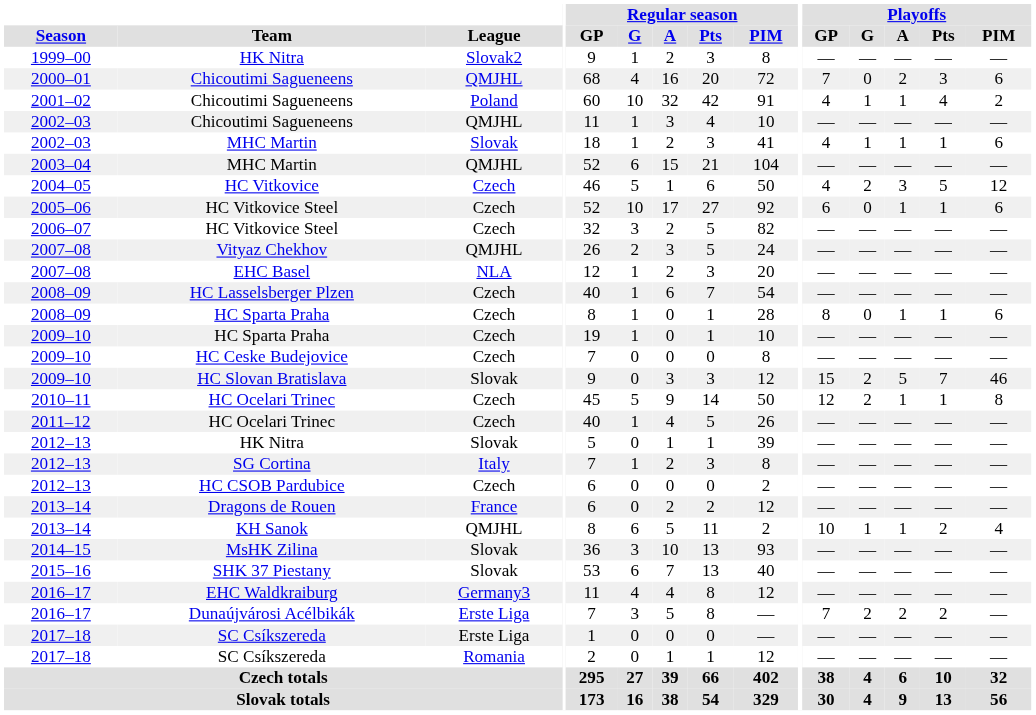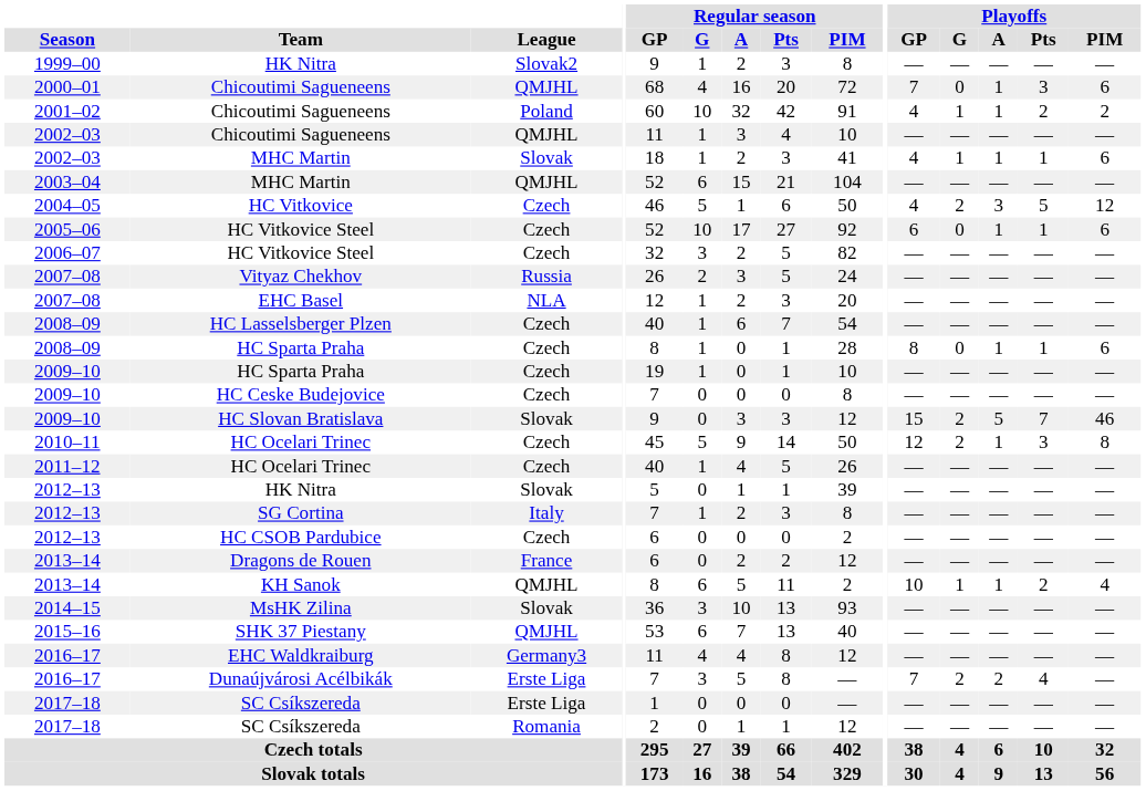 <table border="0" cellpadding="1" cellspacing="0" style="text-align:center; width:60em">
 <tr bgcolor="#e0e0e0">
 <th colspan="3" bgcolor="#ffffff"></th>
 <th rowspan="99" bgcolor="#ffffff"></th>
 <th colspan="5"><a href='#'>Regular season</a></th>
 <th rowspan="99" bgcolor="#ffffff"></th>
 <th colspan="5"><a href='#'>Playoffs</a></th>
 </tr>
 <tr bgcolor="#e0e0e0">
 <th><a href='#'>Season</a></th>
 <th>Team</th>
 <th>League</th>
 <th>GP</th>
 <th><a href='#'>G</a></th>
 <th><a href='#'>A</a></th>
 <th><a href='#'>Pts</a></th>
 <th><a href='#'>PIM</a></th>
 <th>GP</th>
 <th>G</th>
 <th>A</th>
 <th>Pts</th>
 <th>PIM</th>
 </tr>
 <tr>
 <td><a href='#'>1999–00</a></td>
 <td><a href='#'>HK Nitra</a></td>
 <td><a href='#'>Slovak2</a></td>
 <td>9</td>
 <td>1</td>
 <td>2</td>
 <td>3</td>
 <td>8</td>
 <td>—</td>
 <td>—</td>
 <td>—</td>
 <td>—</td>
 <td>—</td>
 </tr>
 <tr bgcolor="#f0f0f0">
 <td><a href='#'>2000–01</a></td>
 <td><a href='#'>Chicoutimi Sagueneens</a></td>
 <td><a href='#'>QMJHL</a></td>
 <td>68</td>
 <td>4</td>
 <td>16</td>
 <td>20</td>
 <td>72</td>
 <td>7</td>
 <td>0</td>
-<td>2</td>
+<td>1</td>
 <td>3</td>
 <td>6</td>
 </tr>
 <tr>
 <td><a href='#'>2001–02</a></td>
 <td>Chicoutimi Sagueneens</td>
 <td><a href='#'>Poland</a></td>
 <td>60</td>
 <td>10</td>
 <td>32</td>
 <td>42</td>
 <td>91</td>
 <td>4</td>
 <td>1</td>
 <td>1</td>
-<td>4</td>
+<td>2</td>
 <td>2</td>
 </tr>
 <tr bgcolor="#f0f0f0">
 <td><a href='#'>2002–03</a></td>
 <td>Chicoutimi Sagueneens</td>
 <td>QMJHL</td>
 <td>11</td>
 <td>1</td>
 <td>3</td>
 <td>4</td>
 <td>10</td>
 <td>—</td>
 <td>—</td>
 <td>—</td>
 <td>—</td>
 <td>—</td>
 </tr>
 <tr>
 <td><a href='#'>2002–03</a></td>
 <td><a href='#'>MHC Martin</a></td>
 <td><a href='#'>Slovak</a></td>
 <td>18</td>
 <td>1</td>
 <td>2</td>
 <td>3</td>
 <td>41</td>
 <td>4</td>
 <td>1</td>
 <td>1</td>
 <td>1</td>
 <td>6</td>
 </tr>
 <tr bgcolor="#f0f0f0">
 <td><a href='#'>2003–04</a></td>
 <td>MHC Martin</td>
 <td>QMJHL</td>
 <td>52</td>
 <td>6</td>
 <td>15</td>
 <td>21</td>
 <td>104</td>
 <td>—</td>
 <td>—</td>
 <td>—</td>
 <td>—</td>
 <td>—</td>
 </tr>
 <tr>
 <td><a href='#'>2004–05</a></td>
 <td><a href='#'>HC Vitkovice</a></td>
 <td><a href='#'>Czech</a></td>
 <td>46</td>
 <td>5</td>
 <td>1</td>
 <td>6</td>
 <td>50</td>
 <td>4</td>
 <td>2</td>
 <td>3</td>
 <td>5</td>
 <td>12</td>
 </tr>
 <tr bgcolor="#f0f0f0">
 <td><a href='#'>2005–06</a></td>
 <td>HC Vitkovice Steel</td>
 <td>Czech</td>
 <td>52</td>
 <td>10</td>
 <td>17</td>
 <td>27</td>
 <td>92</td>
 <td>6</td>
 <td>0</td>
 <td>1</td>
 <td>1</td>
 <td>6</td>
 </tr>
 <tr>
 <td><a href='#'>2006–07</a></td>
 <td>HC Vitkovice Steel</td>
 <td>Czech</td>
 <td>32</td>
 <td>3</td>
 <td>2</td>
 <td>5</td>
 <td>82</td>
 <td>—</td>
 <td>—</td>
 <td>—</td>
 <td>—</td>
 <td>—</td>
 </tr>
 <tr bgcolor="#f0f0f0">
 <td><a href='#'>2007–08</a></td>
 <td><a href='#'>Vityaz Chekhov</a></td>
-<td>QMJHL</td>
+<td><a href='#'>Russia</a></td>
 <td>26</td>
 <td>2</td>
 <td>3</td>
 <td>5</td>
 <td>24</td>
 <td>—</td>
 <td>—</td>
 <td>—</td>
 <td>—</td>
 <td>—</td>
 </tr>
 <tr>
 <td><a href='#'>2007–08</a></td>
 <td><a href='#'>EHC Basel</a></td>
 <td><a href='#'>NLA</a></td>
 <td>12</td>
 <td>1</td>
 <td>2</td>
 <td>3</td>
 <td>20</td>
 <td>—</td>
 <td>—</td>
 <td>—</td>
 <td>—</td>
 <td>—</td>
 </tr>
 <tr bgcolor="#f0f0f0">
 <td><a href='#'>2008–09</a></td>
 <td><a href='#'>HC Lasselsberger Plzen</a></td>
 <td>Czech</td>
 <td>40</td>
 <td>1</td>
 <td>6</td>
 <td>7</td>
 <td>54</td>
 <td>—</td>
 <td>—</td>
 <td>—</td>
 <td>—</td>
 <td>—</td>
 </tr>
 <tr>
 <td><a href='#'>2008–09</a></td>
 <td><a href='#'>HC Sparta Praha</a></td>
 <td>Czech</td>
 <td>8</td>
 <td>1</td>
 <td>0</td>
 <td>1</td>
 <td>28</td>
 <td>8</td>
 <td>0</td>
 <td>1</td>
 <td>1</td>
 <td>6</td>
 </tr>
 <tr bgcolor="#f0f0f0">
 <td><a href='#'>2009–10</a></td>
 <td>HC Sparta Praha</td>
 <td>Czech</td>
 <td>19</td>
 <td>1</td>
 <td>0</td>
 <td>1</td>
 <td>10</td>
 <td>—</td>
 <td>—</td>
 <td>—</td>
 <td>—</td>
 <td>—</td>
 </tr>
 <tr>
 <td><a href='#'>2009–10</a></td>
 <td><a href='#'>HC Ceske Budejovice</a></td>
 <td>Czech</td>
 <td>7</td>
 <td>0</td>
 <td>0</td>
 <td>0</td>
 <td>8</td>
 <td>—</td>
 <td>—</td>
 <td>—</td>
 <td>—</td>
 <td>—</td>
 </tr>
 <tr bgcolor="#f0f0f0">
 <td><a href='#'>2009–10</a></td>
 <td><a href='#'>HC Slovan Bratislava</a></td>
 <td>Slovak</td>
 <td>9</td>
 <td>0</td>
 <td>3</td>
 <td>3</td>
 <td>12</td>
 <td>15</td>
 <td>2</td>
 <td>5</td>
 <td>7</td>
 <td>46</td>
 </tr>
 <tr>
 <td><a href='#'>2010–11</a></td>
 <td><a href='#'>HC Ocelari Trinec</a></td>
 <td>Czech</td>
 <td>45</td>
 <td>5</td>
 <td>9</td>
 <td>14</td>
 <td>50</td>
 <td>12</td>
 <td>2</td>
 <td>1</td>
-<td>1</td>
+<td>3</td>
 <td>8</td>
 </tr>
 <tr bgcolor="#f0f0f0">
 <td><a href='#'>2011–12</a></td>
 <td>HC Ocelari Trinec</td>
 <td>Czech</td>
 <td>40</td>
 <td>1</td>
 <td>4</td>
 <td>5</td>
 <td>26</td>
 <td>—</td>
 <td>—</td>
 <td>—</td>
 <td>—</td>
 <td>—</td>
 </tr>
 <tr>
 <td><a href='#'>2012–13</a></td>
 <td>HK Nitra</td>
 <td>Slovak</td>
 <td>5</td>
 <td>0</td>
 <td>1</td>
 <td>1</td>
 <td>39</td>
 <td>—</td>
 <td>—</td>
 <td>—</td>
 <td>—</td>
 <td>—</td>
 </tr>
 <tr bgcolor="#f0f0f0">
 <td><a href='#'>2012–13</a></td>
 <td><a href='#'>SG Cortina</a></td>
 <td><a href='#'>Italy</a></td>
 <td>7</td>
 <td>1</td>
 <td>2</td>
 <td>3</td>
 <td>8</td>
 <td>—</td>
 <td>—</td>
 <td>—</td>
 <td>—</td>
 <td>—</td>
 </tr>
 <tr>
 <td><a href='#'>2012–13</a></td>
 <td><a href='#'>HC CSOB Pardubice</a></td>
 <td>Czech</td>
 <td>6</td>
 <td>0</td>
 <td>0</td>
 <td>0</td>
 <td>2</td>
 <td>—</td>
 <td>—</td>
 <td>—</td>
 <td>—</td>
 <td>—</td>
 </tr>
 <tr bgcolor="#f0f0f0">
 <td><a href='#'>2013–14</a></td>
 <td><a href='#'>Dragons de Rouen</a></td>
 <td><a href='#'>France</a></td>
 <td>6</td>
 <td>0</td>
 <td>2</td>
 <td>2</td>
 <td>12</td>
 <td>—</td>
 <td>—</td>
 <td>—</td>
 <td>—</td>
 <td>—</td>
 </tr>
 <tr>
 <td><a href='#'>2013–14</a></td>
 <td><a href='#'>KH Sanok</a></td>
 <td>QMJHL</td>
 <td>8</td>
 <td>6</td>
 <td>5</td>
 <td>11</td>
 <td>2</td>
 <td>10</td>
 <td>1</td>
 <td>1</td>
 <td>2</td>
 <td>4</td>
 </tr>
 <tr bgcolor="#f0f0f0">
 <td><a href='#'>2014–15</a></td>
 <td><a href='#'>MsHK Zilina</a></td>
 <td>Slovak</td>
 <td>36</td>
 <td>3</td>
 <td>10</td>
 <td>13</td>
 <td>93</td>
 <td>—</td>
 <td>—</td>
 <td>—</td>
 <td>—</td>
 <td>—</td>
 </tr>
 <tr>
 <td><a href='#'>2015–16</a></td>
 <td><a href='#'>SHK 37 Piestany</a></td>
-<td>Slovak</td>
+<td><a href='#'>QMJHL</a></td>
 <td>53</td>
 <td>6</td>
 <td>7</td>
 <td>13</td>
 <td>40</td>
 <td>—</td>
 <td>—</td>
 <td>—</td>
 <td>—</td>
 <td>—</td>
 </tr>
 <tr bgcolor="#f0f0f0">
 <td><a href='#'>2016–17</a></td>
 <td><a href='#'>EHC Waldkraiburg</a></td>
 <td><a href='#'>Germany3</a></td>
 <td>11</td>
 <td>4</td>
 <td>4</td>
 <td>8</td>
 <td>12</td>
 <td>—</td>
 <td>—</td>
 <td>—</td>
 <td>—</td>
 <td>—</td>
 </tr>
 <tr>
 <td><a href='#'>2016–17</a></td>
 <td><a href='#'>Dunaújvárosi Acélbikák</a></td>
 <td><a href='#'>Erste Liga</a></td>
 <td>7</td>
 <td>3</td>
 <td>5</td>
 <td>8</td>
 <td>—</td>
 <td>7</td>
 <td>2</td>
 <td>2</td>
-<td>2</td>
+<td>4</td>
 <td>—</td>
 </tr>
 <tr bgcolor="#f0f0f0">
 <td><a href='#'>2017–18</a></td>
 <td><a href='#'>SC Csíkszereda</a></td>
 <td>Erste Liga</td>
 <td>1</td>
 <td>0</td>
 <td>0</td>
 <td>0</td>
 <td>—</td>
 <td>—</td>
 <td>—</td>
 <td>—</td>
 <td>—</td>
 <td>—</td>
 </tr>
 <tr>
 <td><a href='#'>2017–18</a></td>
 <td>SC Csíkszereda</td>
 <td><a href='#'>Romania</a></td>
 <td>2</td>
 <td>0</td>
 <td>1</td>
 <td>1</td>
 <td>12</td>
 <td>—</td>
 <td>—</td>
 <td>—</td>
 <td>—</td>
 <td>—</td>
 </tr>
 <tr>
 </tr>
 <tr ALIGN="center" bgcolor="#e0e0e0">
 <th colspan="3">Czech totals</th>
 <th ALIGN="center">295</th>
 <th ALIGN="center">27</th>
 <th ALIGN="center">39</th>
 <th ALIGN="center">66</th>
 <th ALIGN="center">402</th>
 <th ALIGN="center">38</th>
 <th ALIGN="center">4</th>
 <th ALIGN="center">6</th>
 <th ALIGN="center">10</th>
 <th ALIGN="center">32</th>
 </tr>
 <tr>
 </tr>
 <tr ALIGN="center" bgcolor="#e0e0e0">
 <th colspan="3">Slovak totals</th>
 <th ALIGN="center">173</th>
 <th ALIGN="center">16</th>
 <th ALIGN="center">38</th>
 <th ALIGN="center">54</th>
 <th ALIGN="center">329</th>
 <th ALIGN="center">30</th>
 <th ALIGN="center">4</th>
 <th ALIGN="center">9</th>
 <th ALIGN="center">13</th>
 <th ALIGN="center">56</th>
 </tr>
 </table>
